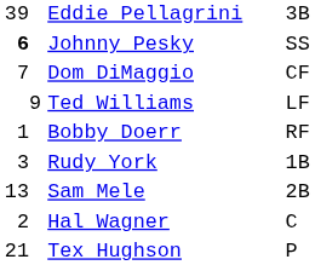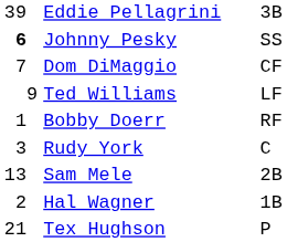 <table>
 <tr>
 <td>39</td>
 <td><a href='#'>Eddie Pellagrini</a>   </td>
 <td>3B</td>
 </tr>
 <tr>
 <td><strong> 6</strong></td>
 <td><a href='#'>Johnny Pesky</a></td>
 <td>SS</td>
 </tr>
 <tr>
 <td> 7</td>
 <td><a href='#'>Dom DiMaggio</a></td>
 <td>CF</td>
 </tr>
 <tr>
 <td>  9</td>
 <td><a href='#'>Ted Williams</a></td>
 <td>LF</td>
 </tr>
 <tr>
 <td> 1</td>
 <td><a href='#'>Bobby Doerr</a></td>
 <td>RF</td>
 </tr>
 <tr>
 <td> 3</td>
 <td><a href='#'>Rudy York</a></td>
-<td>1B</td>
+<td>C</td>
 </tr>
 <tr>
 <td>13</td>
 <td><a href='#'>Sam Mele</a></td>
 <td>2B</td>
 </tr>
 <tr>
 <td> 2</td>
 <td><a href='#'>Hal Wagner</a></td>
-<td>C</td>
+<td>1B</td>
 </tr>
 <tr>
 <td>21</td>
 <td><a href='#'>Tex Hughson</a></td>
 <td>P</td>
 </tr>
 <tr>
 </tr>
 </table>
